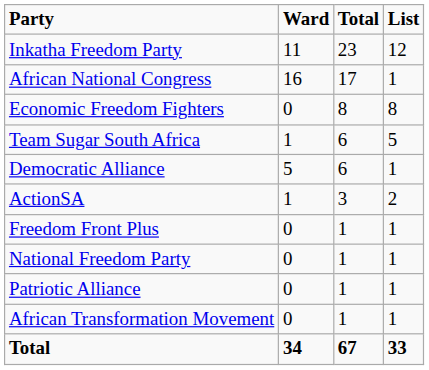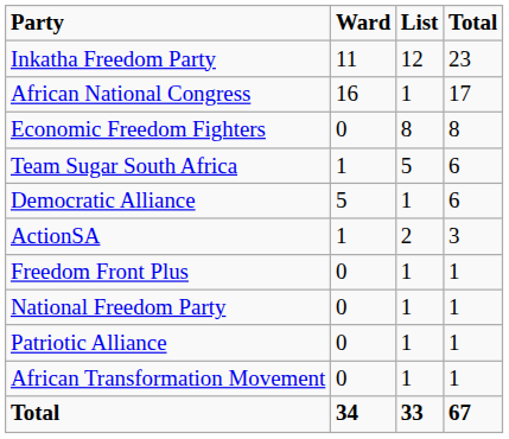 <table class="wikitable">
 <tr>
 <td><strong>Party</strong></td>
 <td><strong>Ward</strong></td>
+<td><strong>List</strong></td>
 <td><strong>Total</strong></td>
-<td><strong>List</strong></td>
 </tr>
 <tr>
 <td><a href='#'>Inkatha Freedom Party</a></td>
 <td>11</td>
+<td>12</td>
 <td>23</td>
-<td>12</td>
 </tr>
 <tr>
 <td><a href='#'>African National Congress</a></td>
 <td>16</td>
+<td>1</td>
 <td>17</td>
-<td>1</td>
 </tr>
 <tr>
 <td><a href='#'>Economic Freedom Fighters</a></td>
 <td>0</td>
 <td>8</td>
 <td>8</td>
 </tr>
 <tr>
 <td><a href='#'>Team Sugar South Africa</a></td>
 <td>1</td>
+<td>5</td>
 <td>6</td>
-<td>5</td>
 </tr>
 <tr>
 <td><a href='#'>Democratic Alliance</a></td>
 <td>5</td>
+<td>1</td>
 <td>6</td>
-<td>1</td>
 </tr>
 <tr>
 <td><a href='#'>ActionSA</a></td>
 <td>1</td>
+<td>2</td>
 <td>3</td>
-<td>2</td>
 </tr>
 <tr>
 <td><a href='#'>Freedom Front Plus</a></td>
 <td>0</td>
 <td>1</td>
 <td>1</td>
 </tr>
 <tr>
 <td><a href='#'>National Freedom Party</a></td>
 <td>0</td>
 <td>1</td>
 <td>1</td>
 </tr>
 <tr>
 <td><a href='#'>Patriotic Alliance</a></td>
 <td>0</td>
 <td>1</td>
 <td>1</td>
 </tr>
 <tr>
 <td><a href='#'>African Transformation Movement</a></td>
 <td>0</td>
 <td>1</td>
 <td>1</td>
 </tr>
 <tr>
 <td><strong>Total</strong></td>
 <td><strong>34</strong></td>
+<td><strong>33</strong></td>
 <td><strong>67</strong></td>
-<td><strong>33</strong></td>
 </tr>
 </table>
